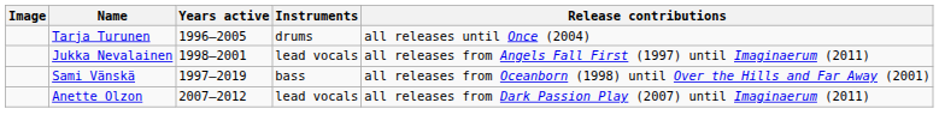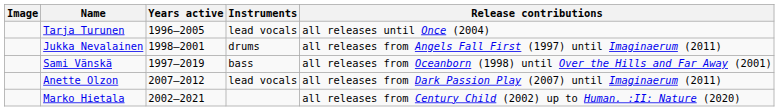 <table class="wikitable" border="1">
 <tr>
 <th scope="col">Image</th>
 <th scope="col">Name</th>
 <th scope="col">Years active</th>
 <th scope="col">Instruments</th>
 <th scope="col">Release contributions</th>
 </tr>
 <tr>
 <td></td>
 <td><a href='#'>Tarja Turunen</a></td>
 <td>1996–2005</td>
-<td>drums</td>
+<td>lead vocals</td>
 <td>all releases until <em><a href='#'>Once</a></em> (2004)</td>
 </tr>
 <tr>
 <td></td>
 <td><a href='#'>Jukka Nevalainen</a></td>
 <td>1998–2001</td>
-<td>lead vocals</td>
+<td>drums</td>
 <td>all releases from <em><a href='#'>Angels Fall First</a></em> (1997) until <em><a href='#'>Imaginaerum</a></em> (2011)</td>
 </tr>
 <tr>
 <td></td>
 <td><a href='#'>Sami Vänskä</a></td>
 <td>1997–2019 </td>
 <td>bass</td>
 <td>all releases from <em><a href='#'>Oceanborn</a></em> (1998) until <em><a href='#'>Over the Hills and Far Away</a></em> (2001)</td>
 </tr>
 <tr>
 <td></td>
 <td><a href='#'>Anette Olzon</a></td>
 <td>2007–2012</td>
 <td>lead vocals</td>
 <td>all releases from <em><a href='#'>Dark Passion Play</a></em> (2007) until <em><a href='#'>Imaginaerum</a></em> (2011)</td>
 </tr>
+<tr>
+<td></td>
+<td><a href='#'>Marko Hietala</a></td>
+<td>2002–2021</td>
+<td></td>
+<td>all releases from <em><a href='#'>Century Child</a></em> (2002) up to <em><a href='#'>Human. :II: Nature</a></em> (2020)</td>
+</tr>
 </table>
